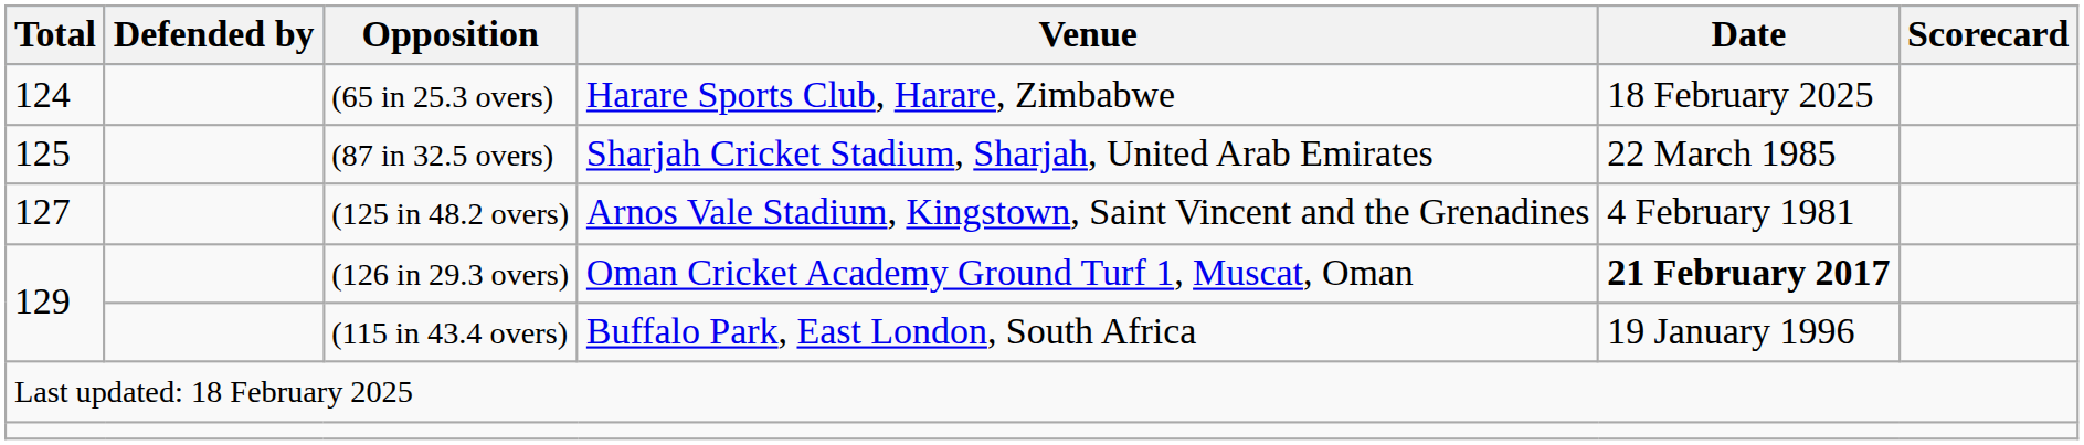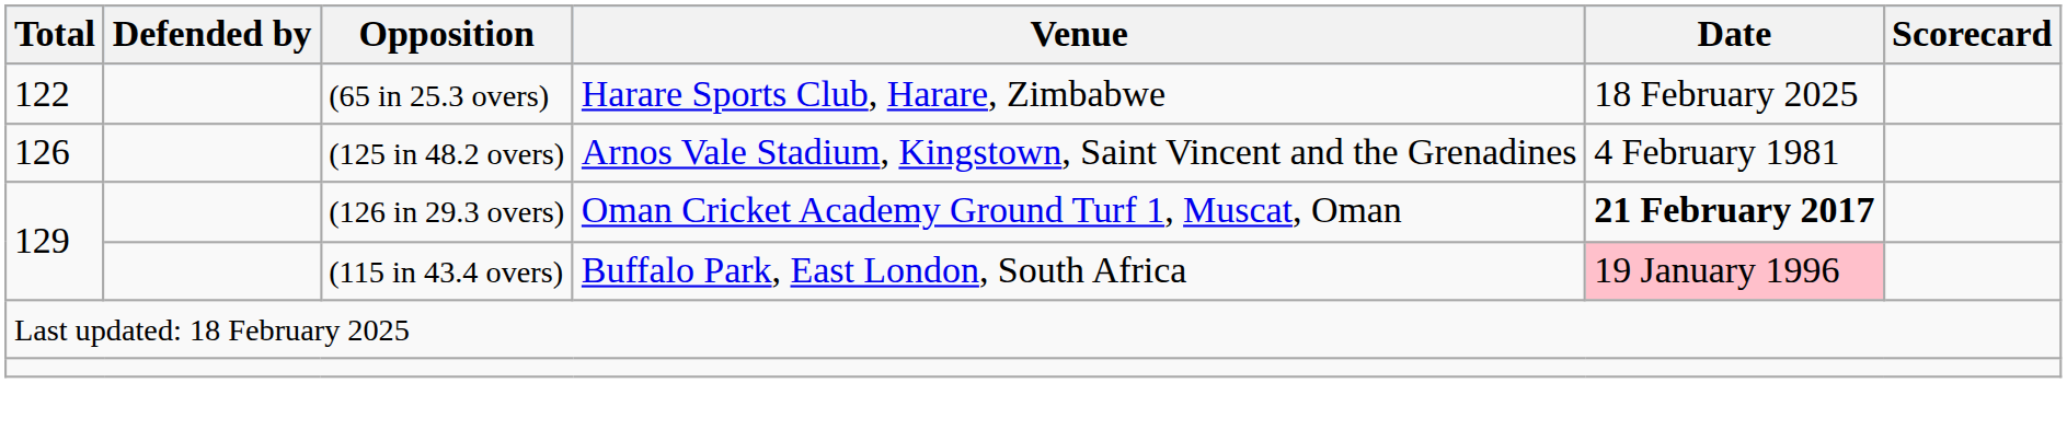 <table class="wikitable plainrowheaders sortable">
 <tr style="background:#9cf;">
 <th>Total</th>
 <th>Defended by</th>
 <th>Opposition</th>
 <th>Venue</th>
 <th>Date</th>
 <th>Scorecard</th>
 </tr>
 <tr>
-<td>124</td>
+<td>122</td>
 <td></td>
 <td> <small>(65 in 25.3 overs)</small></td>
 <td><a href='#'>Harare Sports Club</a>, <a href='#'>Harare</a>, Zimbabwe</td>
 <td>18 February 2025</td>
 <td></td>
 </tr>
 <tr>
-<td>125</td>
-<td></td>
-<td> <small>(87 in 32.5 overs)</small></td>
-<td><a href='#'>Sharjah Cricket Stadium</a>, <a href='#'>Sharjah</a>, United Arab Emirates</td>
-<td>22 March 1985</td>
-<td></td>
-</tr>
-<tr>
-<td>127</td>
+<td>126</td>
 <td></td>
 <td> <small>(125 in 48.2 overs)</small></td>
 <td><a href='#'>Arnos Vale Stadium</a>, <a href='#'>Kingstown</a>, Saint Vincent and the Grenadines</td>
 <td>4 February 1981</td>
 <td></td>
 </tr>
 <tr>
 <td rowspan="2">129</td>
 <td></td>
 <td> <small>(126 in 29.3 overs)</small></td>
 <td><a href='#'>Oman Cricket Academy Ground Turf 1</a>, <a href='#'>Muscat</a>, Oman</td>
 <td><strong>21 February 2017</strong></td>
 <td></td>
 </tr>
 <tr>
 <td></td>
 <td> <small>(115 in 43.4 overs)</small></td>
 <td><a href='#'>Buffalo Park</a>, <a href='#'>East London</a>, South Africa</td>
-<td>19 January 1996</td>
+<td style="background: pink;">19 January 1996</td>
 <td></td>
 </tr>
 <tr class="sortbottom">
 <td colspan="6"><small>Last updated: 18 February 2025</small></td>
 </tr>
 <tr>
 <td colspan=6></td>
 </tr>
 </table>
